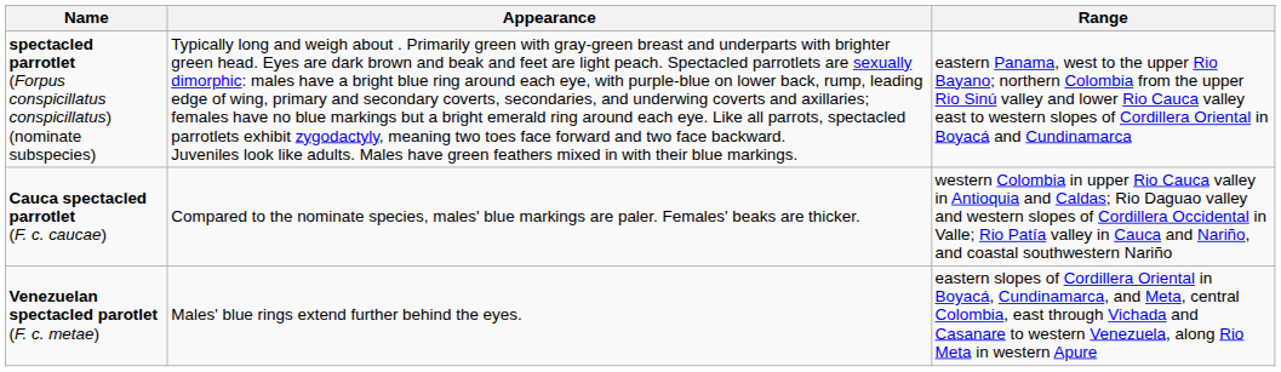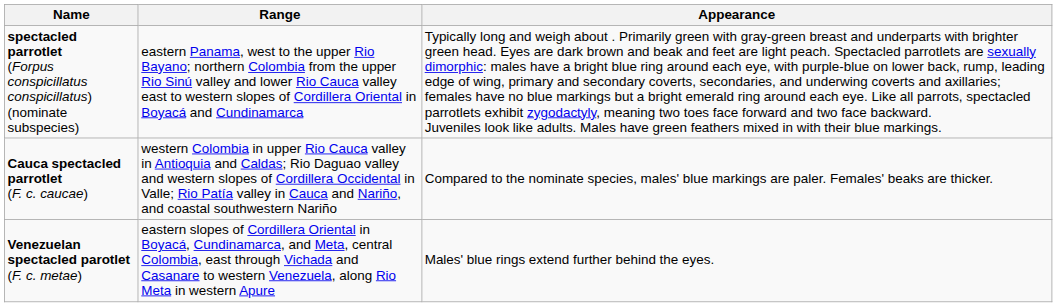 <table class="wikitable">
 <tr>
 <th>Name</th>
+<th>Range</th>
 <th>Appearance</th>
-<th>Range</th>
 </tr>
 <tr>
 <td><strong>spectacled parrotlet</strong><br>(<em>Forpus conspicillatus conspicillatus</em>) (nominate subspecies)</td>
+<td>eastern <a href='#'>Panama</a>, west to the upper <a href='#'>Rio Bayano</a>; northern <a href='#'>Colombia</a> from the upper <a href='#'>Rio Sinú</a> valley and lower <a href='#'>Rio Cauca</a> valley east to western slopes of <a href='#'>Cordillera Oriental</a> in <a href='#'>Boyacá</a> and <a href='#'>Cundinamarca</a></td>
 <td>Typically  long and weigh about . Primarily green with gray-green breast and underparts with brighter green head. Eyes are dark brown and beak and feet are light peach. Spectacled parrotlets are <a href='#'>sexually dimorphic</a>: males have a bright blue ring around each eye, with purple-blue on lower back, rump, leading edge of wing, primary and secondary coverts, secondaries, and underwing coverts and axillaries; females have no blue markings but a bright emerald ring around each eye. Like all parrots, spectacled parrotlets exhibit <a href='#'>zygodactyly</a>, meaning two toes face forward and two face backward.<br>Juveniles look like adults. Males have green feathers mixed in with their blue markings.</td>
-<td>eastern <a href='#'>Panama</a>, west to the upper <a href='#'>Rio Bayano</a>; northern <a href='#'>Colombia</a> from the upper <a href='#'>Rio Sinú</a> valley and lower <a href='#'>Rio Cauca</a> valley east to western slopes of <a href='#'>Cordillera Oriental</a> in <a href='#'>Boyacá</a> and <a href='#'>Cundinamarca</a></td>
 </tr>
 <tr>
 <td><strong>Cauca spectacled parrotlet</strong><br>(<em>F. c. caucae</em>)</td>
+<td>western <a href='#'>Colombia</a> in upper <a href='#'>Rio Cauca</a> valley in <a href='#'>Antioquia</a> and <a href='#'>Caldas</a>; Rio Daguao valley and western slopes of <a href='#'>Cordillera Occidental</a> in Valle; <a href='#'>Rio Patía</a> valley in <a href='#'>Cauca</a> and <a href='#'>Nariño</a>, and coastal southwestern Nariño</td>
 <td>Compared to the nominate species, males' blue markings are paler. Females' beaks are thicker.</td>
-<td>western <a href='#'>Colombia</a> in upper <a href='#'>Rio Cauca</a> valley in <a href='#'>Antioquia</a> and <a href='#'>Caldas</a>; Rio Daguao valley and western slopes of <a href='#'>Cordillera Occidental</a> in Valle; <a href='#'>Rio Patía</a> valley in <a href='#'>Cauca</a> and <a href='#'>Nariño</a>, and coastal southwestern Nariño</td>
 </tr>
 <tr>
 <td><strong>Venezuelan spectacled parotlet</strong><br>(<em>F. c. metae</em>)</td>
+<td>eastern slopes of <a href='#'>Cordillera Oriental</a> in <a href='#'>Boyacá</a>, <a href='#'>Cundinamarca</a>, and <a href='#'>Meta</a>, central <a href='#'>Colombia</a>, east through <a href='#'>Vichada</a> and <a href='#'>Casanare</a> to western <a href='#'>Venezuela</a>, along <a href='#'>Rio Meta</a> in western <a href='#'>Apure</a></td>
 <td>Males' blue rings extend further behind the eyes.</td>
-<td>eastern slopes of <a href='#'>Cordillera Oriental</a> in <a href='#'>Boyacá</a>, <a href='#'>Cundinamarca</a>, and <a href='#'>Meta</a>, central <a href='#'>Colombia</a>, east through <a href='#'>Vichada</a> and <a href='#'>Casanare</a> to western <a href='#'>Venezuela</a>, along <a href='#'>Rio Meta</a> in western <a href='#'>Apure</a></td>
 </tr>
 </table>
